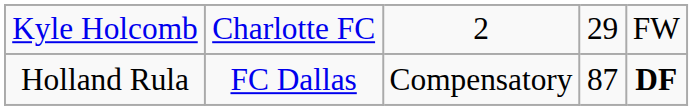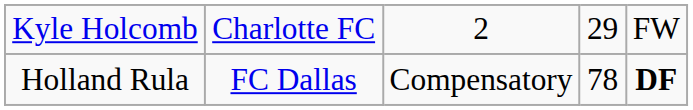 <table class="wikitable" style="text-align: center;">
 <tr>
 <td><a href='#'>Kyle Holcomb</a></td>
 <td><a href='#'>Charlotte FC</a></td>
 <td>2</td>
 <td>29</td>
 <td>FW</td>
 </tr>
 <tr>
 <td>Holland Rula</td>
 <td><a href='#'>FC Dallas</a></td>
 <td>Compensatory</td>
-<td>87</td>
+<td>78</td>
 <td><strong>DF</strong></td>
 </tr>
 </table>
